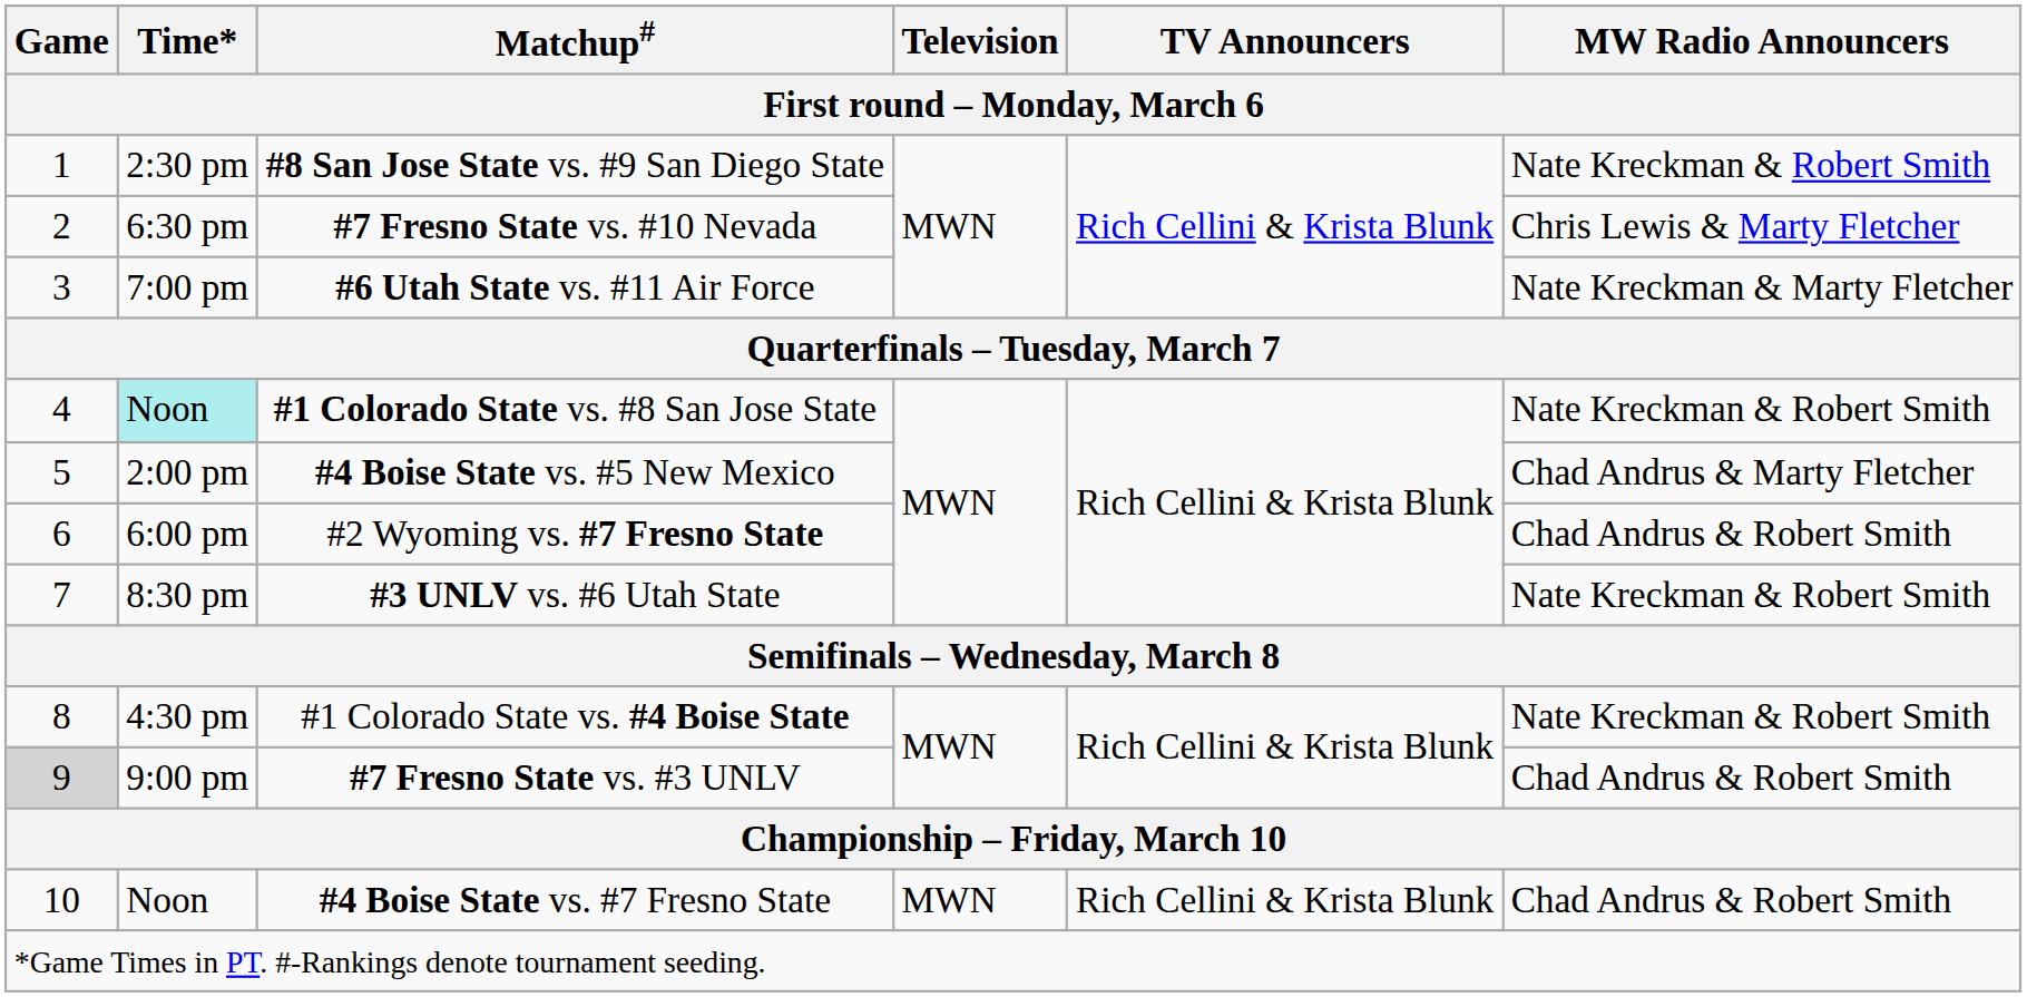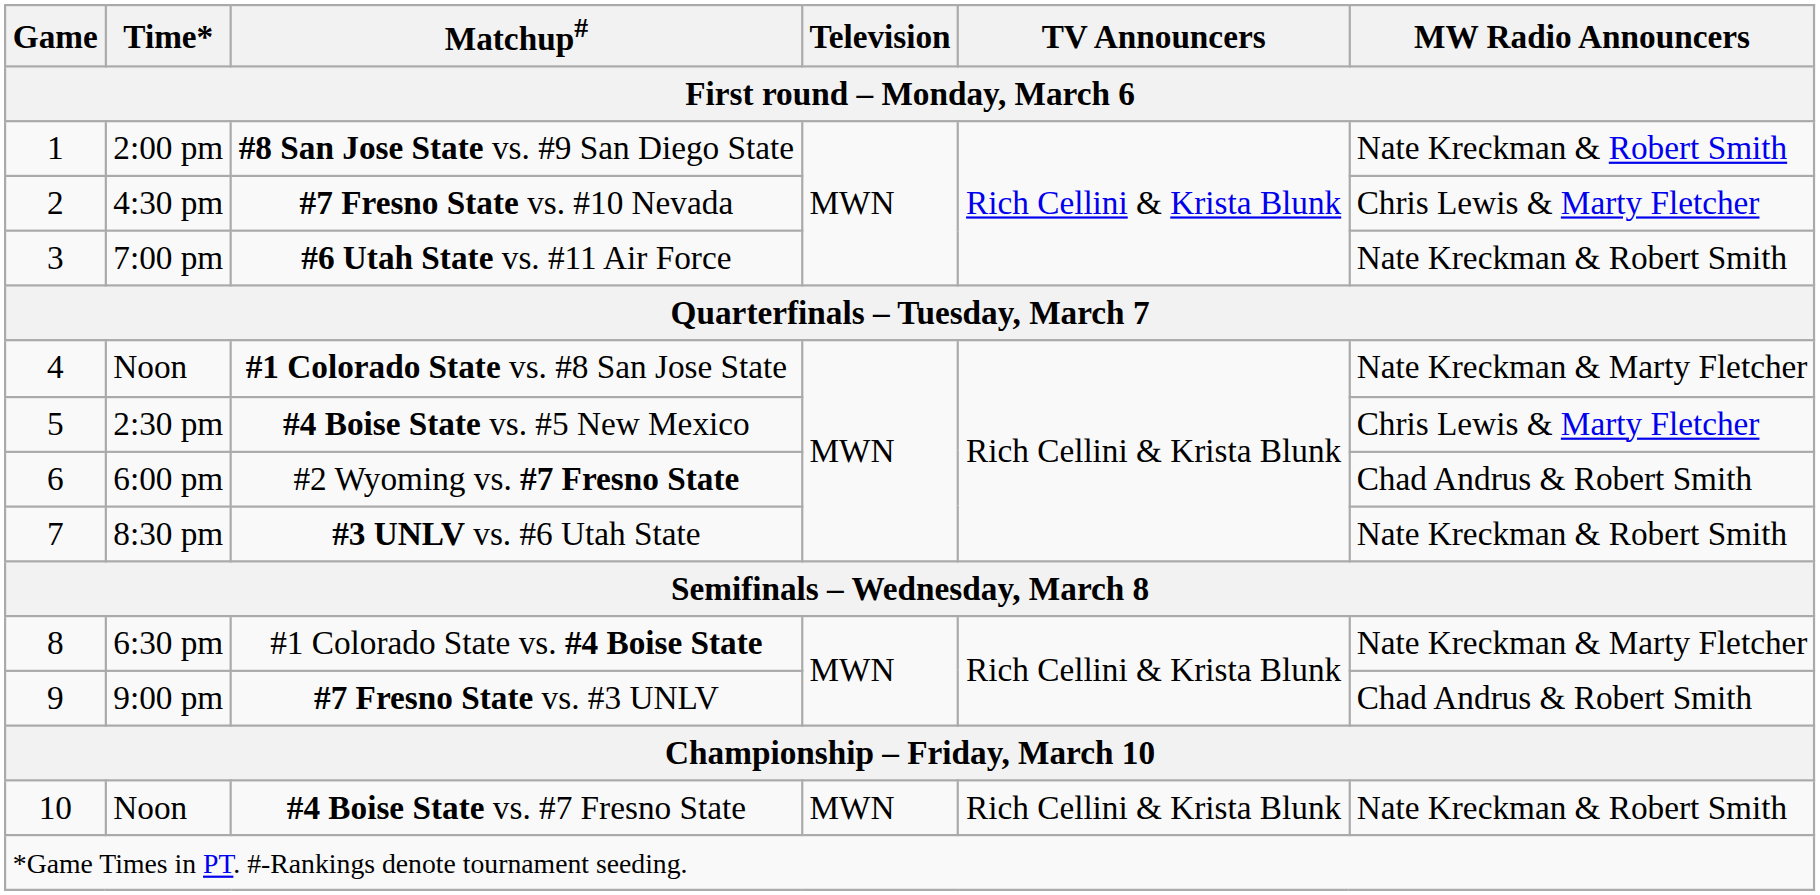 <table class="wikitable" style="font-size: 95%">
 <tr align="center">
 <th>Game</th>
 <th>Time*</th>
 <th>Matchup<sup>#</sup></th>
 <th>Television</th>
 <th>TV Announcers</th>
 <th>MW Radio Announcers</th>
 </tr>
 <tr>
 <th colspan=7>First round – Monday, March 6</th>
 </tr>
 <tr>
 <td style="text-align: center;">1</td>
-<td>2:30 pm</td>
+<td>2:00 pm</td>
 <td style="text-align: center;"><strong>#8 San Jose State</strong> vs. #9 San Diego State</td>
 <td rowspan=3>MWN</td>
 <td rowspan=3><a href='#'>Rich Cellini</a> & <a href='#'>Krista Blunk</a></td>
 <td>Nate Kreckman & <a href='#'>Robert Smith</a></td>
 </tr>
 <tr>
 <td style="text-align: center;">2</td>
-<td>6:30 pm</td>
+<td>4:30 pm</td>
 <td style="text-align: center;"><strong>#7 Fresno State</strong> vs. #10 Nevada</td>
 <td>Chris Lewis & <a href='#'>Marty Fletcher</a></td>
 </tr>
 <tr>
 <td style="text-align: center;">3</td>
 <td>7:00 pm</td>
 <td style="text-align: center;"><strong>#6 Utah State</strong> vs. #11 Air Force</td>
-<td>Nate Kreckman & Marty Fletcher</td>
+<td>Nate Kreckman & Robert Smith</td>
 </tr>
 <tr>
 <th colspan=7>Quarterfinals – Tuesday, March 7</th>
 </tr>
 <tr>
 <td style="text-align: center;">4</td>
-<td style="background: paleturquoise;">Noon</td>
+<td>Noon</td>
 <td style="text-align: center;"><strong>#1 Colorado State</strong> vs. #8 San Jose State</td>
 <td rowspan=4>MWN</td>
 <td rowspan=4>Rich Cellini & Krista Blunk</td>
-<td>Nate Kreckman & Robert Smith</td>
+<td>Nate Kreckman & Marty Fletcher</td>
 </tr>
 <tr>
 <td style="text-align: center;">5</td>
-<td>2:00 pm</td>
+<td>2:30 pm</td>
 <td style="text-align: center;"><strong>#4 Boise State</strong> vs. #5 New Mexico</td>
-<td>Chad Andrus & Marty Fletcher</td>
+<td>Chris Lewis & <a href='#'>Marty Fletcher</a></td>
 </tr>
 <tr>
 <td style="text-align: center;">6</td>
 <td>6:00 pm</td>
 <td style="text-align: center;">#2 Wyoming vs. <strong>#7 Fresno State</strong></td>
 <td>Chad Andrus & Robert Smith</td>
 </tr>
 <tr>
 <td style="text-align: center;">7</td>
 <td>8:30 pm</td>
 <td style="text-align: center;"><strong>#3 UNLV</strong> vs. #6 Utah State</td>
 <td>Nate Kreckman & Robert Smith</td>
 </tr>
 <tr>
 <th colspan=7>Semifinals – Wednesday, March 8</th>
 </tr>
 <tr>
 <td style="text-align: center;">8</td>
-<td>4:30 pm</td>
+<td>6:30 pm</td>
 <td style="text-align: center;">#1 Colorado State vs. <strong>#4 Boise State</strong></td>
 <td rowspan=2>MWN</td>
 <td rowspan=2>Rich Cellini & Krista Blunk</td>
-<td>Nate Kreckman & Robert Smith</td>
+<td>Nate Kreckman & Marty Fletcher</td>
 </tr>
 <tr>
-<td style="background: lightgrey; text-align: center;">9</td>
+<td style="text-align: center;">9</td>
 <td>9:00 pm</td>
 <td style="text-align: center;"><strong>#7 Fresno State</strong> vs. #3 UNLV</td>
 <td>Chad Andrus & Robert Smith</td>
 </tr>
 <tr>
 <th colspan=7>Championship – Friday, March 10</th>
 </tr>
 <tr>
 <td style="text-align: center;">10</td>
 <td>Noon</td>
 <td style="text-align: center;"><strong>#4 Boise State</strong> vs. #7 Fresno State</td>
 <td>MWN</td>
 <td>Rich Cellini & Krista Blunk</td>
-<td>Chad Andrus & Robert Smith</td>
+<td>Nate Kreckman & Robert Smith</td>
 </tr>
 <tr>
 <td colspan=6><small>*Game Times in <a href='#'>PT</a>. #-Rankings denote tournament seeding.</small></td>
 </tr>
 </table>
